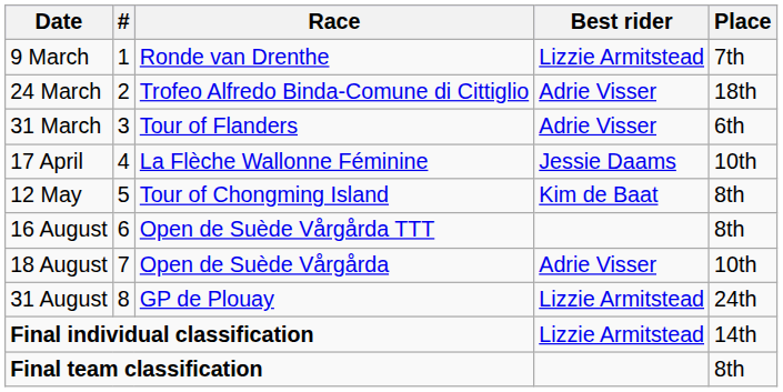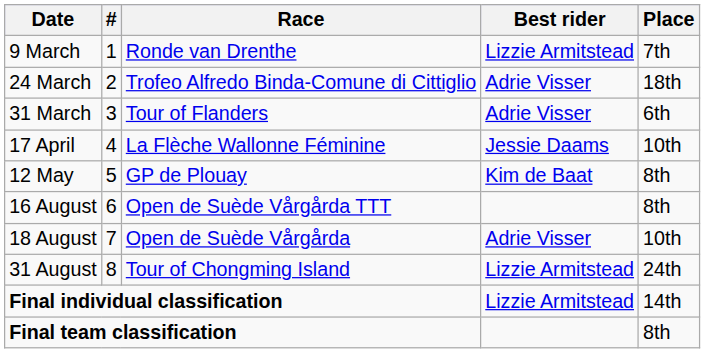 <table class="wikitable">
 <tr style="background:#ccccff;">
 <th>Date</th>
 <th>#</th>
 <th>Race</th>
 <th>Best rider</th>
 <th>Place</th>
 </tr>
 <tr>
 <td>9 March</td>
 <td>1</td>
 <td><a href='#'>Ronde van Drenthe</a></td>
 <td> <a href='#'>Lizzie Armitstead</a></td>
 <td>7th</td>
 </tr>
 <tr>
 <td>24 March</td>
 <td>2</td>
 <td><a href='#'>Trofeo Alfredo Binda-Comune di Cittiglio</a></td>
 <td> <a href='#'>Adrie Visser</a></td>
 <td>18th</td>
 </tr>
 <tr>
 <td>31 March</td>
 <td>3</td>
 <td><a href='#'>Tour of Flanders</a></td>
 <td> <a href='#'>Adrie Visser</a></td>
 <td>6th</td>
 </tr>
 <tr>
 <td>17 April</td>
 <td>4</td>
 <td><a href='#'>La Flèche Wallonne Féminine</a></td>
 <td> <a href='#'>Jessie Daams</a></td>
 <td>10th</td>
 </tr>
 <tr>
 <td>12 May</td>
 <td>5</td>
-<td><a href='#'>Tour of Chongming Island</a></td>
+<td><a href='#'>GP de Plouay</a></td>
 <td> <a href='#'>Kim de Baat</a></td>
 <td>8th</td>
 </tr>
 <tr>
 <td>16 August</td>
 <td>6</td>
 <td><a href='#'>Open de Suède Vårgårda TTT</a></td>
 <td></td>
 <td>8th</td>
 </tr>
 <tr>
 <td>18 August</td>
 <td>7</td>
 <td><a href='#'>Open de Suède Vårgårda</a></td>
 <td> <a href='#'>Adrie Visser</a></td>
 <td>10th</td>
 </tr>
 <tr>
 <td>31 August</td>
 <td>8</td>
-<td><a href='#'>GP de Plouay</a></td>
+<td><a href='#'>Tour of Chongming Island</a></td>
 <td> <a href='#'>Lizzie Armitstead</a></td>
 <td>24th</td>
 </tr>
 <tr>
 <td colspan=3><strong>Final individual classification</strong></td>
 <td> <a href='#'>Lizzie Armitstead</a></td>
 <td>14th</td>
 </tr>
 <tr>
 <td colspan=3><strong>Final team classification</strong></td>
 <td></td>
 <td>8th</td>
 </tr>
 </table>
